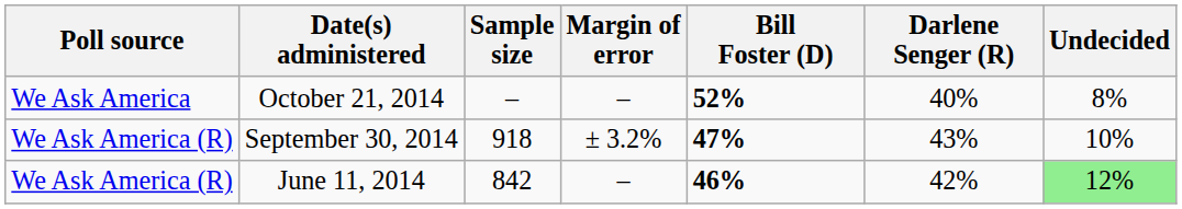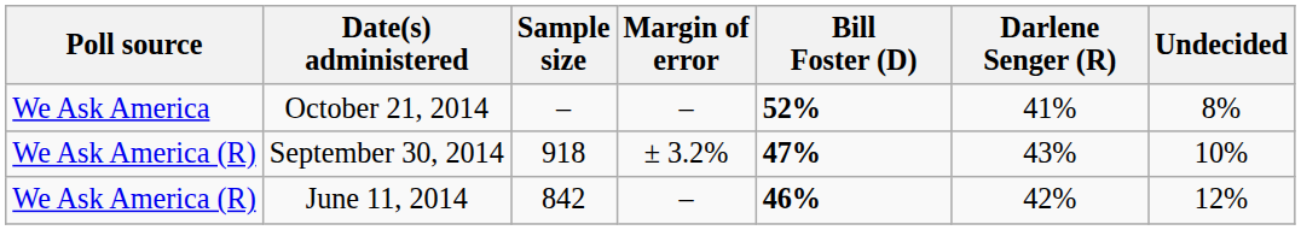 <table class="wikitable">
 <tr>
 <th>Poll source</th>
 <th>Date(s)<br>administered</th>
 <th>Sample<br>size</th>
 <th>Margin of<br>error</th>
 <th style="width:100px;">Bill<br>Foster (D)</th>
 <th style="width:100px;">Darlene<br>Senger (R)</th>
 <th>Undecided</th>
 </tr>
 <tr>
 <td><a href='#'>We Ask America</a></td>
 <td align=center>October 21, 2014</td>
 <td align=center>–</td>
 <td align=center>–</td>
 <td><strong>52%</strong></td>
-<td align=center>40%</td>
+<td align=center>41%</td>
 <td align=center>8%</td>
 </tr>
 <tr>
 <td><a href='#'>We Ask America (R)</a></td>
 <td align=center>September 30, 2014</td>
 <td align=center>918</td>
 <td align=center>± 3.2%</td>
 <td><strong>47%</strong></td>
 <td align=center>43%</td>
 <td align=center>10%</td>
 </tr>
 <tr>
 <td><a href='#'>We Ask America (R)</a></td>
 <td align=center>June 11, 2014</td>
 <td align=center>842</td>
 <td align=center>–</td>
 <td><strong>46%</strong></td>
 <td align=center>42%</td>
-<td align=center style="background: lightgreen;">12%</td>
+<td align=center>12%</td>
 </tr>
 </table>
